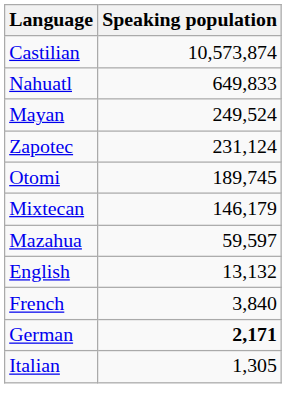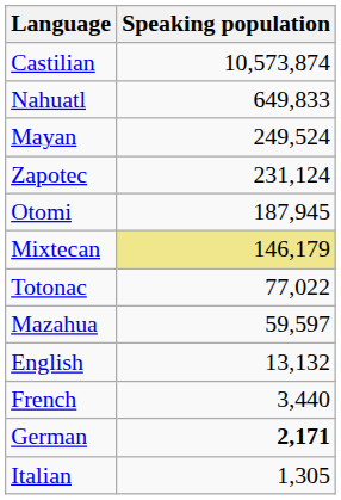 <table class="wikitable">
 <tr>
 <th>Language</th>
 <th>Speaking population</th>
 </tr>
 <tr>
 <td><a href='#'>Castilian</a></td>
 <td style="text-align: right">10,573,874</td>
 </tr>
 <tr>
 <td><a href='#'>Nahuatl</a></td>
 <td style="text-align: right">649,833</td>
 </tr>
 <tr>
 <td><a href='#'>Mayan</a></td>
 <td style="text-align: right">249,524</td>
 </tr>
 <tr>
 <td><a href='#'>Zapotec</a></td>
 <td style="text-align: right">231,124</td>
 </tr>
 <tr>
 <td><a href='#'>Otomi</a></td>
-<td style="text-align: right">189,745</td>
+<td style="text-align: right">187,945</td>
 </tr>
 <tr>
 <td><a href='#'>Mixtecan</a></td>
-<td style="text-align: right">146,179</td>
+<td style="background: khaki; text-align: right">146,179</td>
+</tr>
+<tr>
+<td><a href='#'>Totonac</a></td>
+<td style="text-align: right">77,022</td>
 </tr>
 <tr>
 <td><a href='#'>Mazahua</a></td>
 <td style="text-align: right">59,597</td>
 </tr>
 <tr>
 <td><a href='#'>English</a></td>
 <td style="text-align: right">13,132</td>
 </tr>
 <tr>
 <td><a href='#'>French</a></td>
-<td style="text-align: right">3,840</td>
+<td style="text-align: right">3,440</td>
 </tr>
 <tr>
 <td><a href='#'>German</a></td>
 <td style="text-align: right"><strong>2,171</strong></td>
 </tr>
 <tr>
 <td><a href='#'>Italian</a></td>
 <td style="text-align: right">1,305</td>
 </tr>
 </table>
